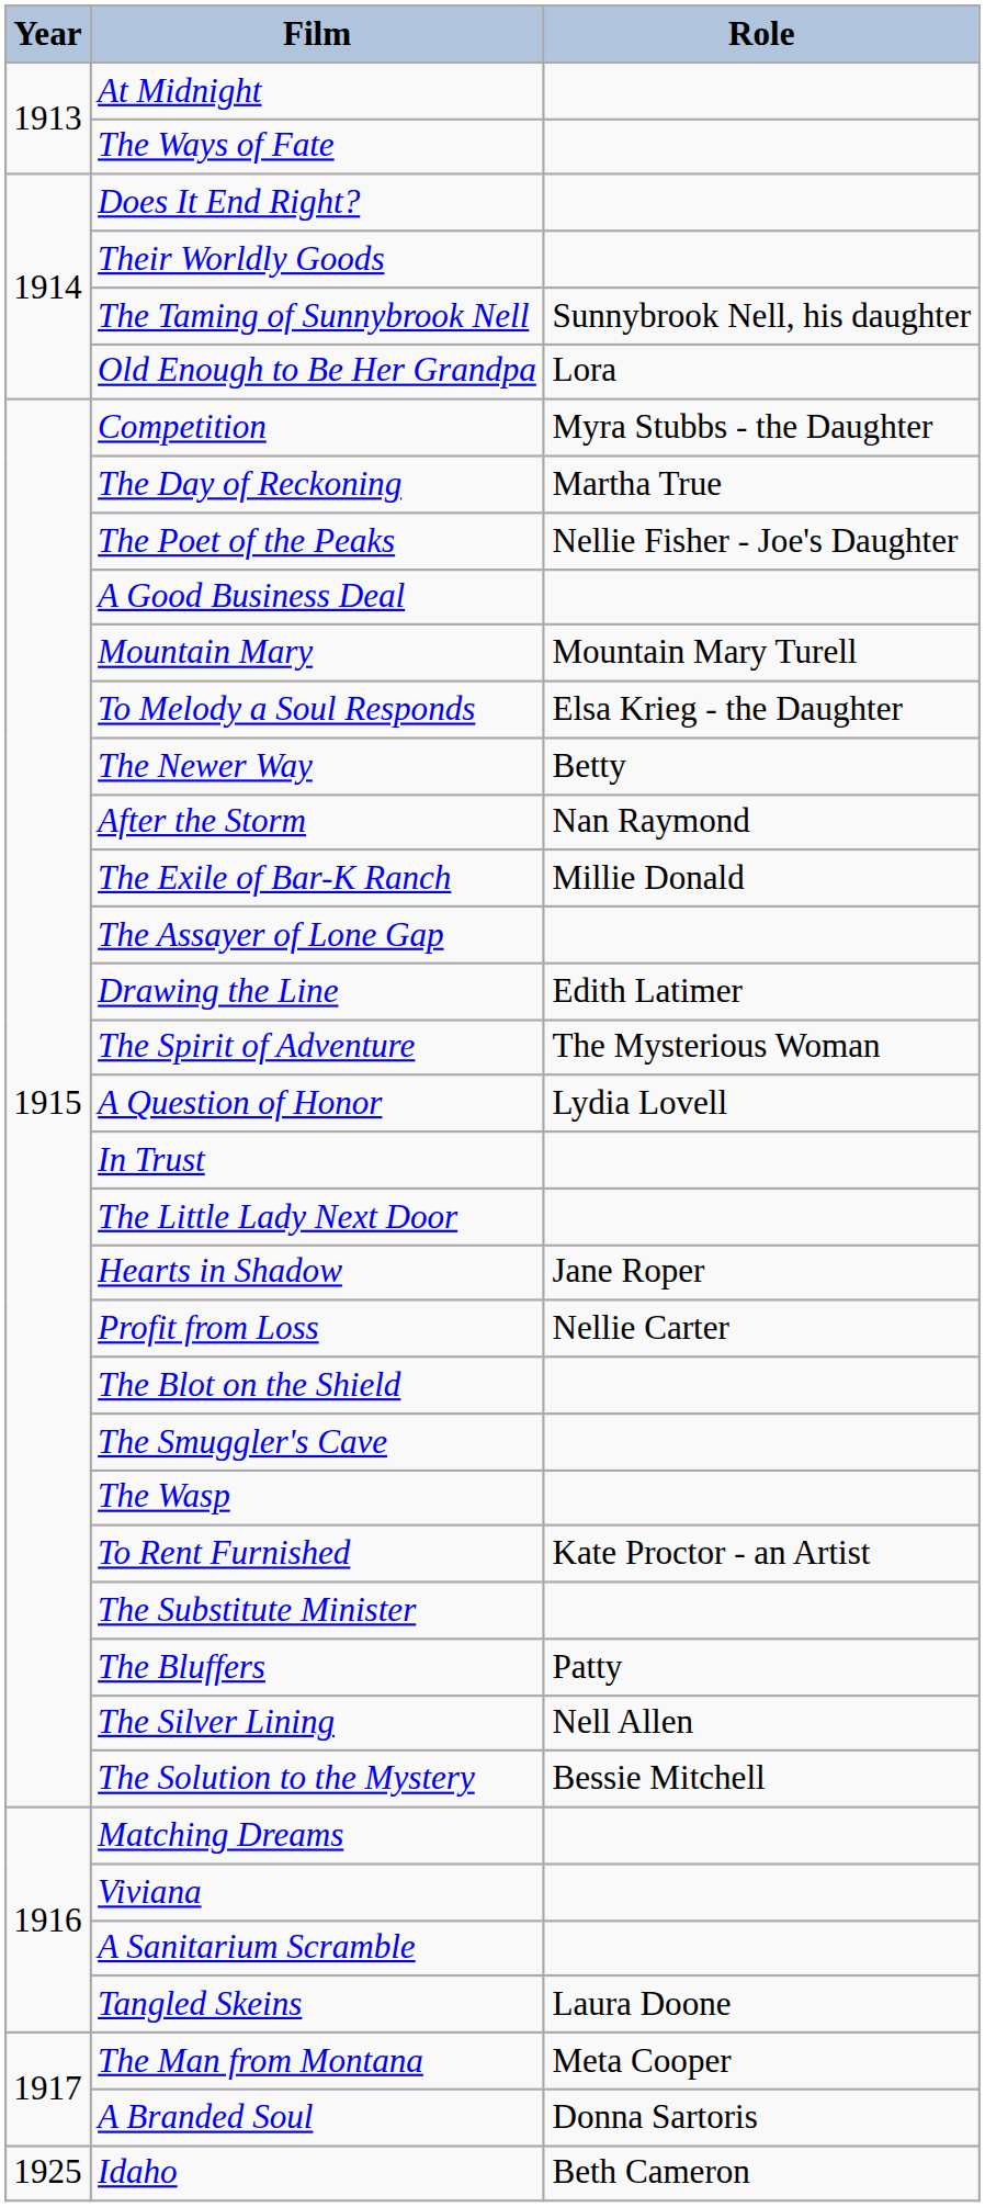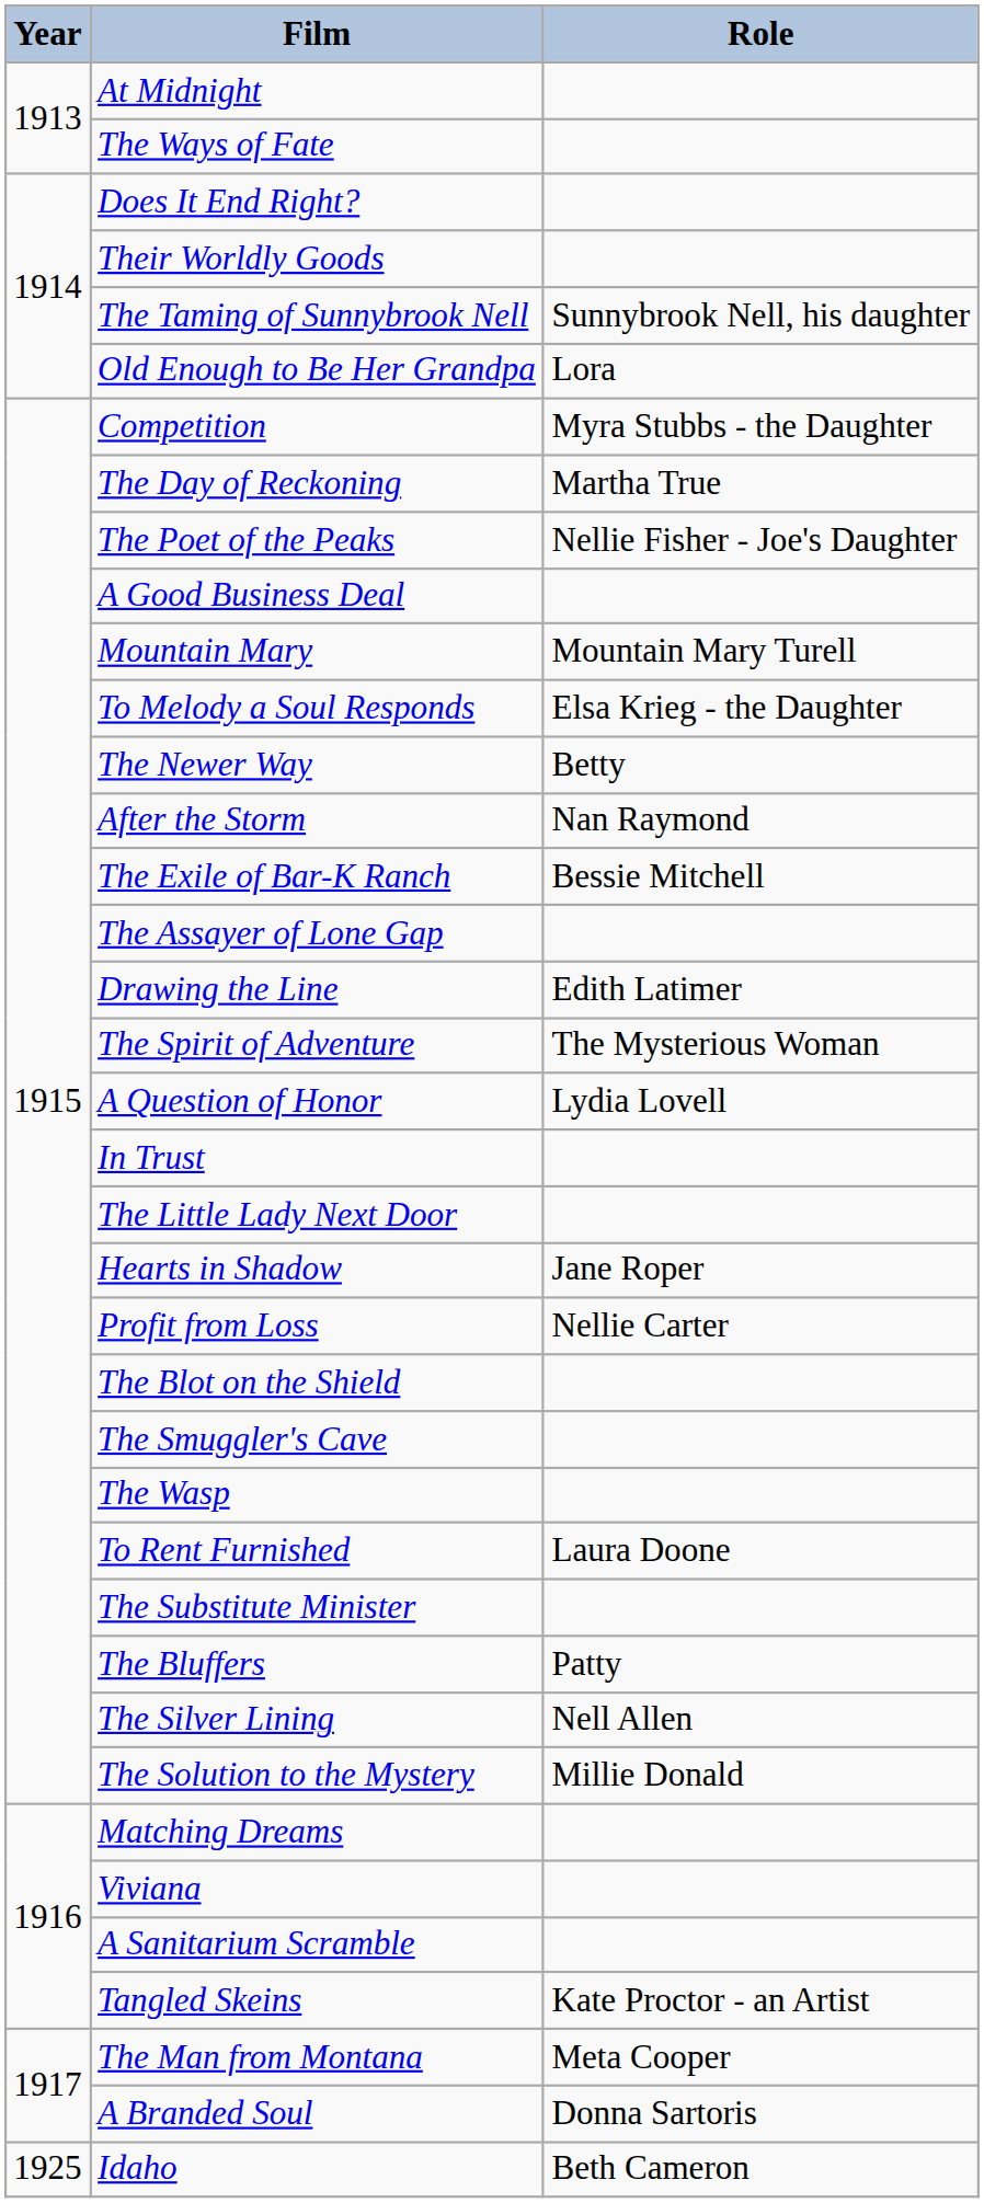 <table class="wikitable" style="font-size:90%;">
 <tr>
 <th style="background:#B0C4DE;">Year</th>
 <th style="background:#B0C4DE;">Film</th>
 <th style="background:#B0C4DE;">Role</th>
 </tr>
 <tr>
 <td rowspan=2>1913</td>
 <td><em><a href='#'>At Midnight</a></em></td>
 <td></td>
 </tr>
 <tr>
 <td><em><a href='#'>The Ways of Fate</a></em></td>
 <td></td>
 </tr>
 <tr>
 <td rowspan=4>1914</td>
 <td><em><a href='#'>Does It End Right?</a></em></td>
 <td></td>
 </tr>
 <tr>
 <td><em><a href='#'>Their Worldly Goods</a></em></td>
 <td></td>
 </tr>
 <tr>
 <td><em><a href='#'>The Taming of Sunnybrook Nell</a></em></td>
 <td>Sunnybrook Nell, his daughter</td>
 </tr>
 <tr>
 <td><em><a href='#'>Old Enough to Be Her Grandpa</a></em></td>
 <td>Lora</td>
 </tr>
 <tr>
 <td rowspan=25>1915</td>
 <td><em><a href='#'>Competition</a></em></td>
 <td>Myra Stubbs - the Daughter</td>
 </tr>
 <tr>
 <td><em><a href='#'>The Day of Reckoning</a></em></td>
 <td>Martha True</td>
 </tr>
 <tr>
 <td><em><a href='#'>The Poet of the Peaks</a></em></td>
 <td>Nellie Fisher - Joe's Daughter</td>
 </tr>
 <tr>
 <td><em><a href='#'>A Good Business Deal</a></em></td>
 <td></td>
 </tr>
 <tr>
 <td><em><a href='#'>Mountain Mary</a></em></td>
 <td>Mountain Mary Turell</td>
 </tr>
 <tr>
 <td><em><a href='#'>To Melody a Soul Responds</a></em></td>
 <td>Elsa Krieg - the Daughter</td>
 </tr>
 <tr>
 <td><em><a href='#'>The Newer Way</a></em></td>
 <td>Betty</td>
 </tr>
 <tr>
 <td><em><a href='#'>After the Storm</a></em></td>
 <td>Nan Raymond</td>
 </tr>
 <tr>
 <td><em><a href='#'>The Exile of Bar-K Ranch</a></em></td>
-<td>Millie Donald</td>
+<td>Bessie Mitchell</td>
 </tr>
 <tr>
 <td><em><a href='#'>The Assayer of Lone Gap</a></em></td>
 <td></td>
 </tr>
 <tr>
 <td><em><a href='#'>Drawing the Line</a></em></td>
 <td>Edith Latimer</td>
 </tr>
 <tr>
 <td><em><a href='#'>The Spirit of Adventure</a></em></td>
 <td>The Mysterious Woman</td>
 </tr>
 <tr>
 <td><em><a href='#'>A Question of Honor</a></em></td>
 <td>Lydia Lovell</td>
 </tr>
 <tr>
 <td><em><a href='#'>In Trust</a></em></td>
 <td></td>
 </tr>
 <tr>
 <td><em><a href='#'>The Little Lady Next Door</a></em></td>
 <td></td>
 </tr>
 <tr>
 <td><em><a href='#'>Hearts in Shadow</a></em></td>
 <td>Jane Roper</td>
 </tr>
 <tr>
 <td><em><a href='#'>Profit from Loss</a></em></td>
 <td>Nellie Carter</td>
 </tr>
 <tr>
 <td><em><a href='#'>The Blot on the Shield</a></em></td>
 <td></td>
 </tr>
 <tr>
 <td><em><a href='#'>The Smuggler's Cave</a></em></td>
 <td></td>
 </tr>
 <tr>
 <td><em><a href='#'>The Wasp</a></em></td>
 <td></td>
 </tr>
 <tr>
 <td><em><a href='#'>To Rent Furnished</a></em></td>
-<td>Kate Proctor - an Artist</td>
+<td>Laura Doone</td>
 </tr>
 <tr>
 <td><em><a href='#'>The Substitute Minister</a></em></td>
 <td></td>
 </tr>
 <tr>
 <td><em><a href='#'>The Bluffers</a></em></td>
 <td>Patty</td>
 </tr>
 <tr>
 <td><em><a href='#'>The Silver Lining</a></em></td>
 <td>Nell Allen</td>
 </tr>
 <tr>
 <td><em><a href='#'>The Solution to the Mystery</a></em></td>
-<td>Bessie Mitchell</td>
+<td>Millie Donald</td>
 </tr>
 <tr>
 <td rowspan=4>1916</td>
 <td><em><a href='#'>Matching Dreams</a></em></td>
 <td></td>
 </tr>
 <tr>
 <td><em><a href='#'>Viviana</a></em></td>
 <td></td>
 </tr>
 <tr>
 <td><em><a href='#'>A Sanitarium Scramble</a></em></td>
 <td></td>
 </tr>
 <tr>
 <td><em><a href='#'>Tangled Skeins</a></em></td>
-<td>Laura Doone</td>
+<td>Kate Proctor - an Artist</td>
 </tr>
 <tr>
 <td rowspan=2>1917</td>
 <td><em><a href='#'>The Man from Montana</a></em></td>
 <td>Meta Cooper</td>
 </tr>
 <tr>
 <td><em><a href='#'>A Branded Soul</a></em></td>
 <td>Donna Sartoris</td>
 </tr>
 <tr>
 <td>1925</td>
 <td><em><a href='#'>Idaho</a></em></td>
 <td>Beth Cameron</td>
 </tr>
 </table>
